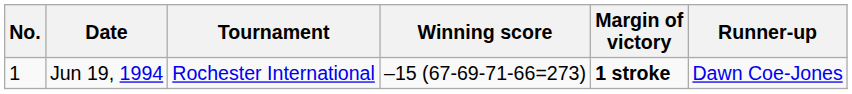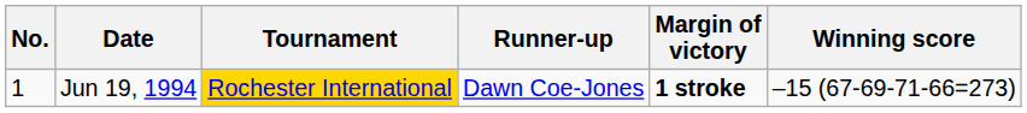 <table class="wikitable" style="font-size:95%;">
 <tr>
 <th>No.</th>
 <th>Date</th>
 <th>Tournament</th>
+<th>Runner-up</th>
+<th>Margin of <br>victory</th>
 <th>Winning score</th>
-<th>Margin of <br>victory</th>
-<th>Runner-up</th>
 </tr>
 <tr>
 <td>1</td>
 <td>Jun 19, <a href='#'>1994</a></td>
-<td><a href='#'>Rochester International</a></td>
+<td style="background: gold;"><a href='#'>Rochester International</a></td>
+<td> <a href='#'>Dawn Coe-Jones</a></td>
+<td><strong>1 stroke</strong></td>
 <td>–15 (67-69-71-66=273)</td>
-<td><strong>1 stroke</strong></td>
-<td> <a href='#'>Dawn Coe-Jones</a></td>
 </tr>
 </table>
